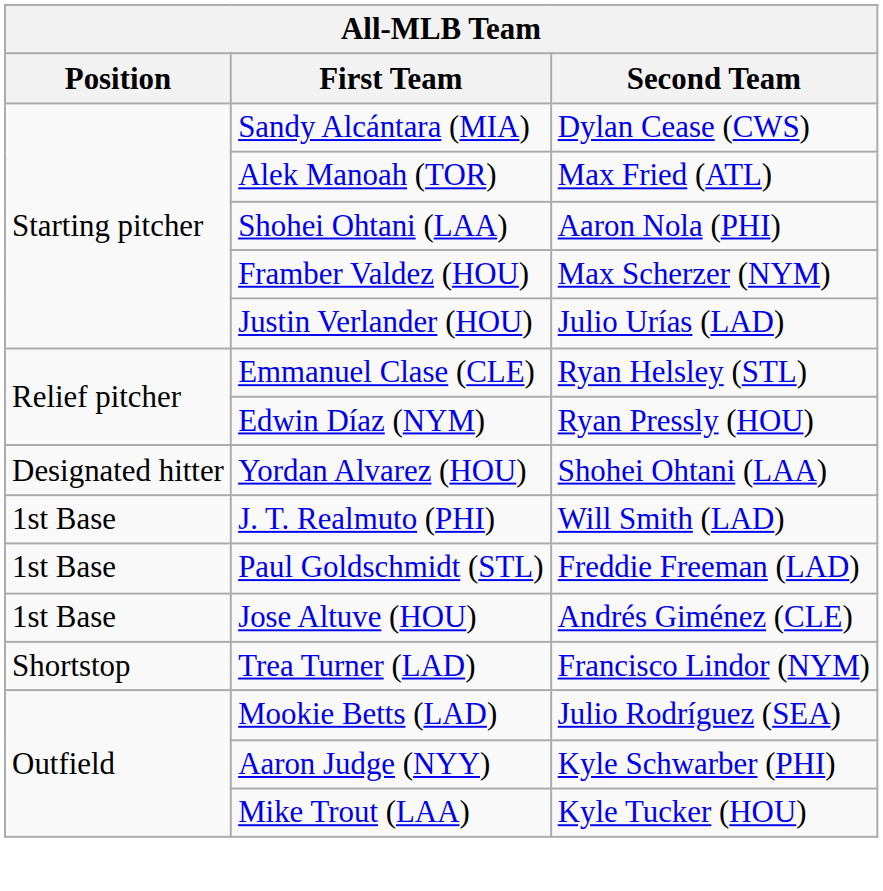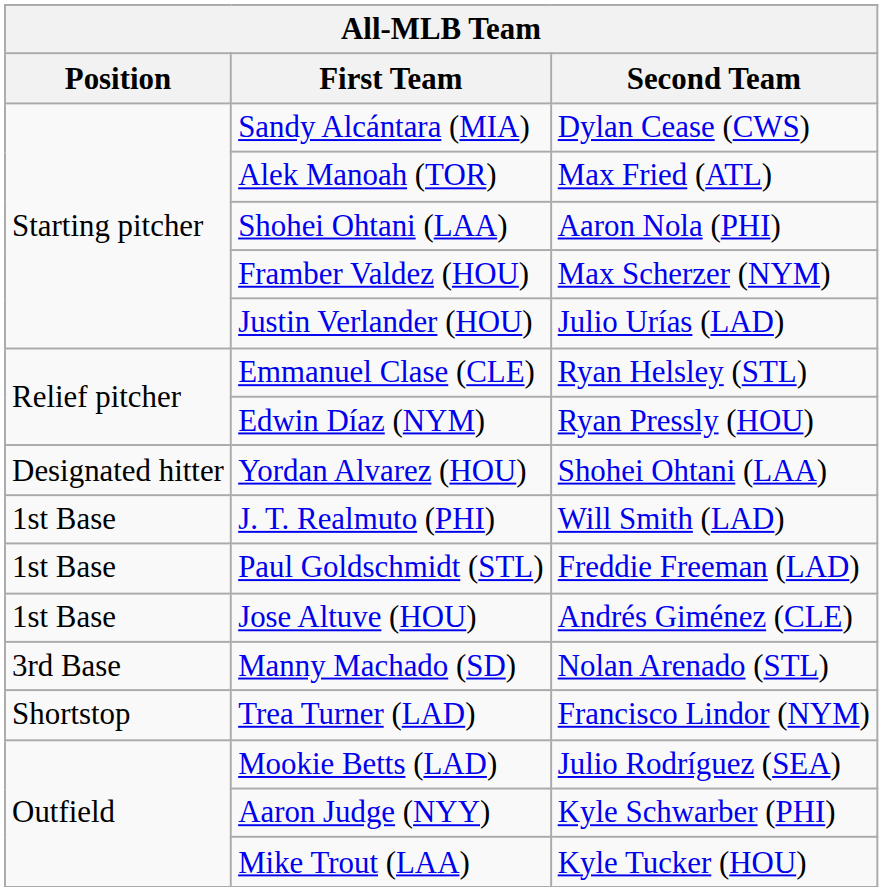 <table class="wikitable">
 <tr>
 <th colspan="3">All-MLB Team</th>
 </tr>
 <tr>
 <th>Position</th>
 <th>First Team</th>
 <th>Second Team</th>
 </tr>
 <tr>
 <td rowspan=5>Starting pitcher</td>
 <td><a href='#'>Sandy Alcántara</a> (<a href='#'>MIA</a>)</td>
 <td><a href='#'>Dylan Cease</a> (<a href='#'>CWS</a>)</td>
 </tr>
 <tr>
 <td><a href='#'>Alek Manoah</a> (<a href='#'>TOR</a>)</td>
 <td><a href='#'>Max Fried</a> (<a href='#'>ATL</a>)</td>
 </tr>
 <tr>
 <td><a href='#'>Shohei Ohtani</a> (<a href='#'>LAA</a>)</td>
 <td><a href='#'>Aaron Nola</a> (<a href='#'>PHI</a>)</td>
 </tr>
 <tr>
 <td><a href='#'>Framber Valdez</a> (<a href='#'>HOU</a>)</td>
 <td><a href='#'>Max Scherzer</a> (<a href='#'>NYM</a>)</td>
 </tr>
 <tr>
 <td><a href='#'>Justin Verlander</a> (<a href='#'>HOU</a>)</td>
 <td><a href='#'>Julio Urías</a> (<a href='#'>LAD</a>)</td>
 </tr>
 <tr>
 <td rowspan="2">Relief pitcher</td>
 <td><a href='#'>Emmanuel Clase</a> (<a href='#'>CLE</a>)</td>
 <td><a href='#'>Ryan Helsley</a> (<a href='#'>STL</a>)</td>
 </tr>
 <tr>
 <td><a href='#'>Edwin Díaz</a> (<a href='#'>NYM</a>)</td>
 <td><a href='#'>Ryan Pressly</a> (<a href='#'>HOU</a>)</td>
 </tr>
 <tr>
 <td>Designated hitter</td>
 <td><a href='#'>Yordan Alvarez</a> (<a href='#'>HOU</a>)</td>
 <td><a href='#'>Shohei Ohtani</a> (<a href='#'>LAA</a>)</td>
 </tr>
 <tr>
 <td>1st Base</td>
 <td><a href='#'>J. T. Realmuto</a> (<a href='#'>PHI</a>)</td>
 <td><a href='#'>Will Smith</a> (<a href='#'>LAD</a>)</td>
 </tr>
 <tr>
 <td>1st Base</td>
 <td><a href='#'>Paul Goldschmidt</a> (<a href='#'>STL</a>)</td>
 <td><a href='#'>Freddie Freeman</a> (<a href='#'>LAD</a>)</td>
 </tr>
 <tr>
 <td>1st Base</td>
 <td><a href='#'>Jose Altuve</a> (<a href='#'>HOU</a>)</td>
 <td><a href='#'>Andrés Giménez</a> (<a href='#'>CLE</a>)</td>
 </tr>
 <tr>
+<td>3rd Base</td>
+<td><a href='#'>Manny Machado</a> (<a href='#'>SD</a>)</td>
+<td><a href='#'>Nolan Arenado</a> (<a href='#'>STL</a>)</td>
+</tr>
+<tr>
 <td>Shortstop</td>
 <td><a href='#'>Trea Turner</a> (<a href='#'>LAD</a>)</td>
 <td><a href='#'>Francisco Lindor</a> (<a href='#'>NYM</a>)</td>
 </tr>
 <tr>
 <td rowspan="3">Outfield</td>
 <td><a href='#'>Mookie Betts</a> (<a href='#'>LAD</a>)</td>
 <td><a href='#'>Julio Rodríguez</a> (<a href='#'>SEA</a>)</td>
 </tr>
 <tr>
 <td><a href='#'>Aaron Judge</a> (<a href='#'>NYY</a>)</td>
 <td><a href='#'>Kyle Schwarber</a> (<a href='#'>PHI</a>)</td>
 </tr>
 <tr>
 <td><a href='#'>Mike Trout</a> (<a href='#'>LAA</a>)</td>
 <td><a href='#'>Kyle Tucker</a> (<a href='#'>HOU</a>)</td>
 </tr>
 </table>
